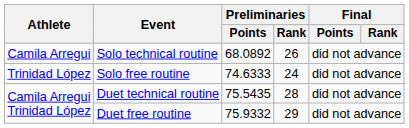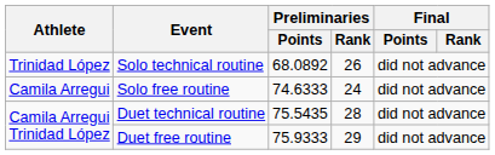 <table class=wikitable style="font-size:90%">
 <tr>
 <th rowspan="2">Athlete</th>
 <th rowspan="2">Event</th>
 <th colspan="2">Preliminaries</th>
 <th colspan="2">Final</th>
 </tr>
 <tr style="font-size:95%">
 <th>Points</th>
 <th>Rank</th>
 <th>Points</th>
 <th>Rank</th>
 </tr>
 <tr align=center>
-<td align=left><a href='#'>Camila Arregui</a></td>
+<td align=left><a href='#'>Trinidad López</a></td>
 <td align=left><a href='#'>Solo technical routine</a></td>
 <td>68.0892</td>
 <td>26</td>
 <td colspan=2>did not advance</td>
 </tr>
 <tr align=center>
-<td align=left><a href='#'>Trinidad López</a></td>
+<td align=left><a href='#'>Camila Arregui</a></td>
 <td align=left><a href='#'>Solo free routine</a></td>
 <td>74.6333</td>
 <td>24</td>
 <td colspan=2>did not advance</td>
 </tr>
 <tr align=center>
 <td align=left rowspan=2><a href='#'>Camila Arregui</a><br><a href='#'>Trinidad López</a></td>
 <td align=left><a href='#'>Duet technical routine</a></td>
 <td>75.5435</td>
 <td>28</td>
 <td colspan=2>did not advance</td>
 </tr>
 <tr align=center>
 <td align=left><a href='#'>Duet free routine</a></td>
-<td>75.9332</td>
+<td>75.9333</td>
 <td>29</td>
 <td colspan=2>did not advance</td>
 </tr>
 </table>
